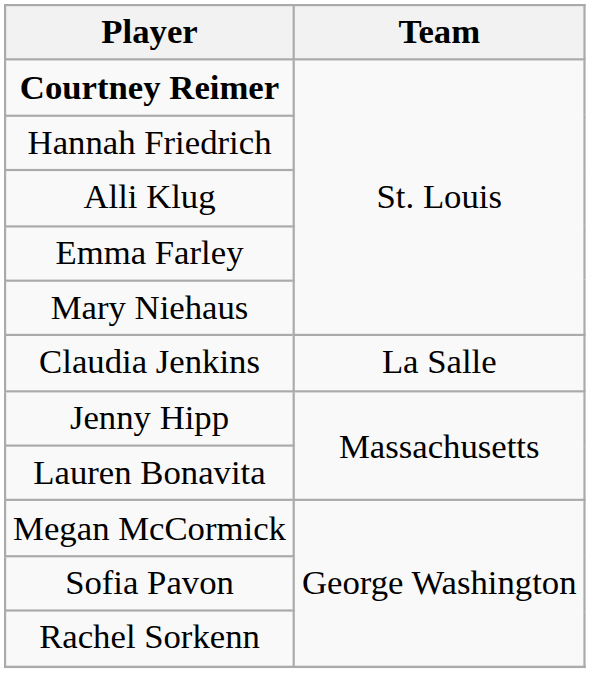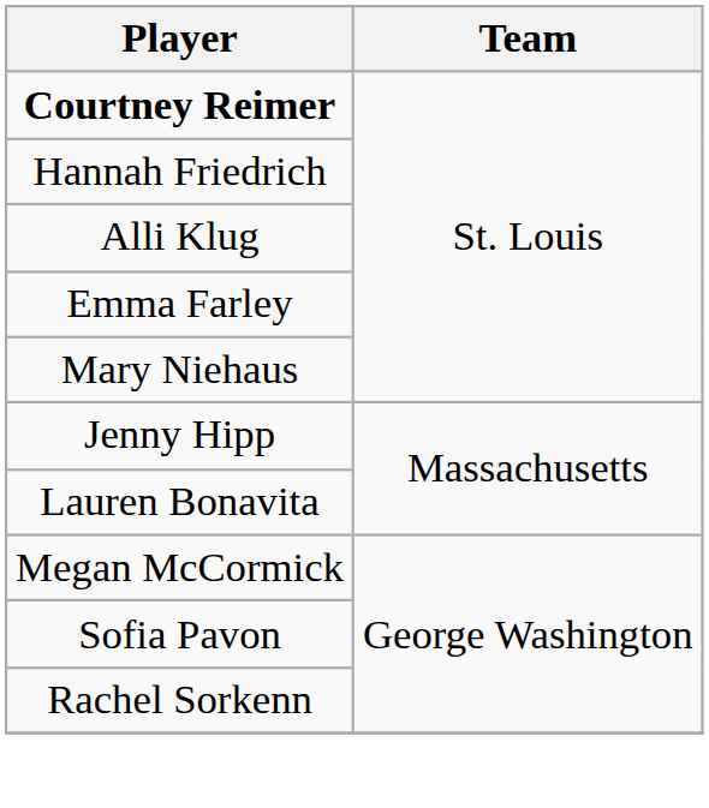 <table class="wikitable" style="text-align: center;">
 <tr>
 <th>Player</th>
 <th>Team</th>
 </tr>
 <tr>
 <td><strong>Courtney Reimer</strong></td>
 <td rowspan=5>St. Louis</td>
 </tr>
 <tr>
 <td>Hannah Friedrich</td>
 </tr>
 <tr>
 <td>Alli Klug</td>
 </tr>
 <tr>
 <td>Emma Farley</td>
 </tr>
 <tr>
 <td>Mary Niehaus</td>
 </tr>
 <tr>
-<td>Claudia Jenkins</td>
-<td>La Salle</td>
-</tr>
-<tr>
 <td>Jenny Hipp</td>
 <td rowspan=2>Massachusetts</td>
 </tr>
 <tr>
 <td>Lauren Bonavita</td>
 </tr>
 <tr>
 <td>Megan McCormick</td>
 <td rowspan=3>George Washington</td>
 </tr>
 <tr>
 <td>Sofia Pavon</td>
 </tr>
 <tr>
 <td>Rachel Sorkenn</td>
 </tr>
 <tr>
 </tr>
 </table>
